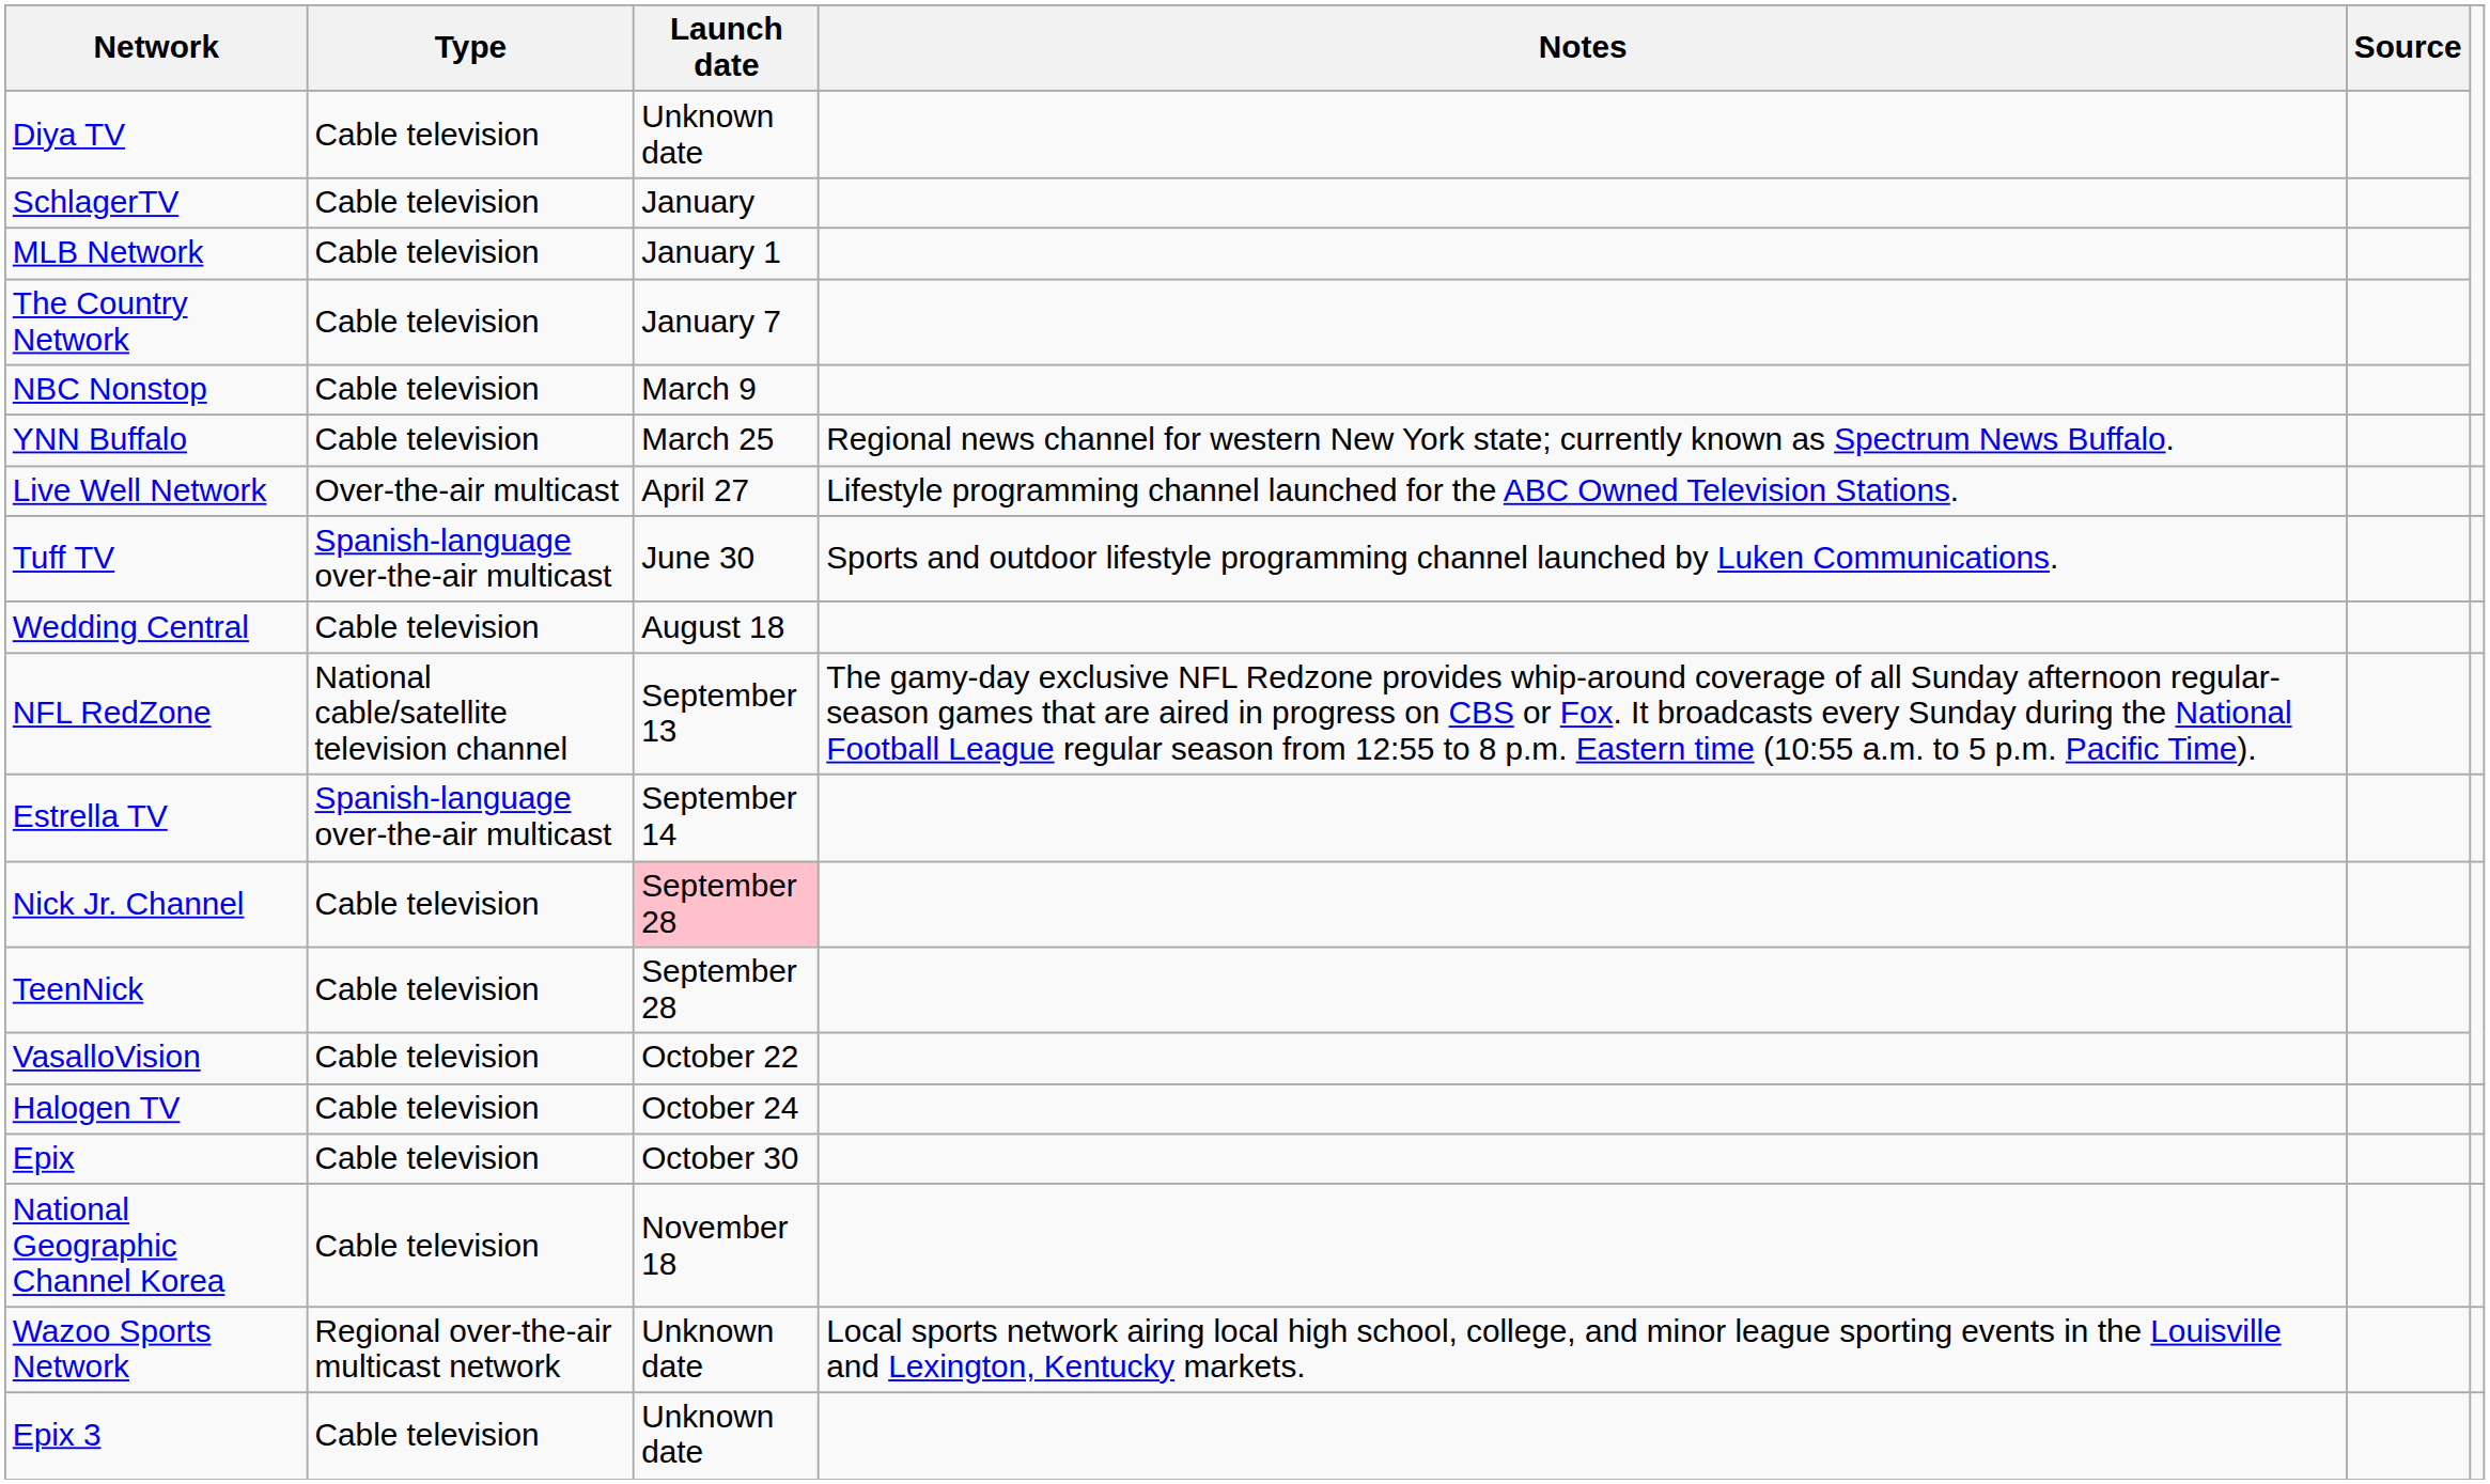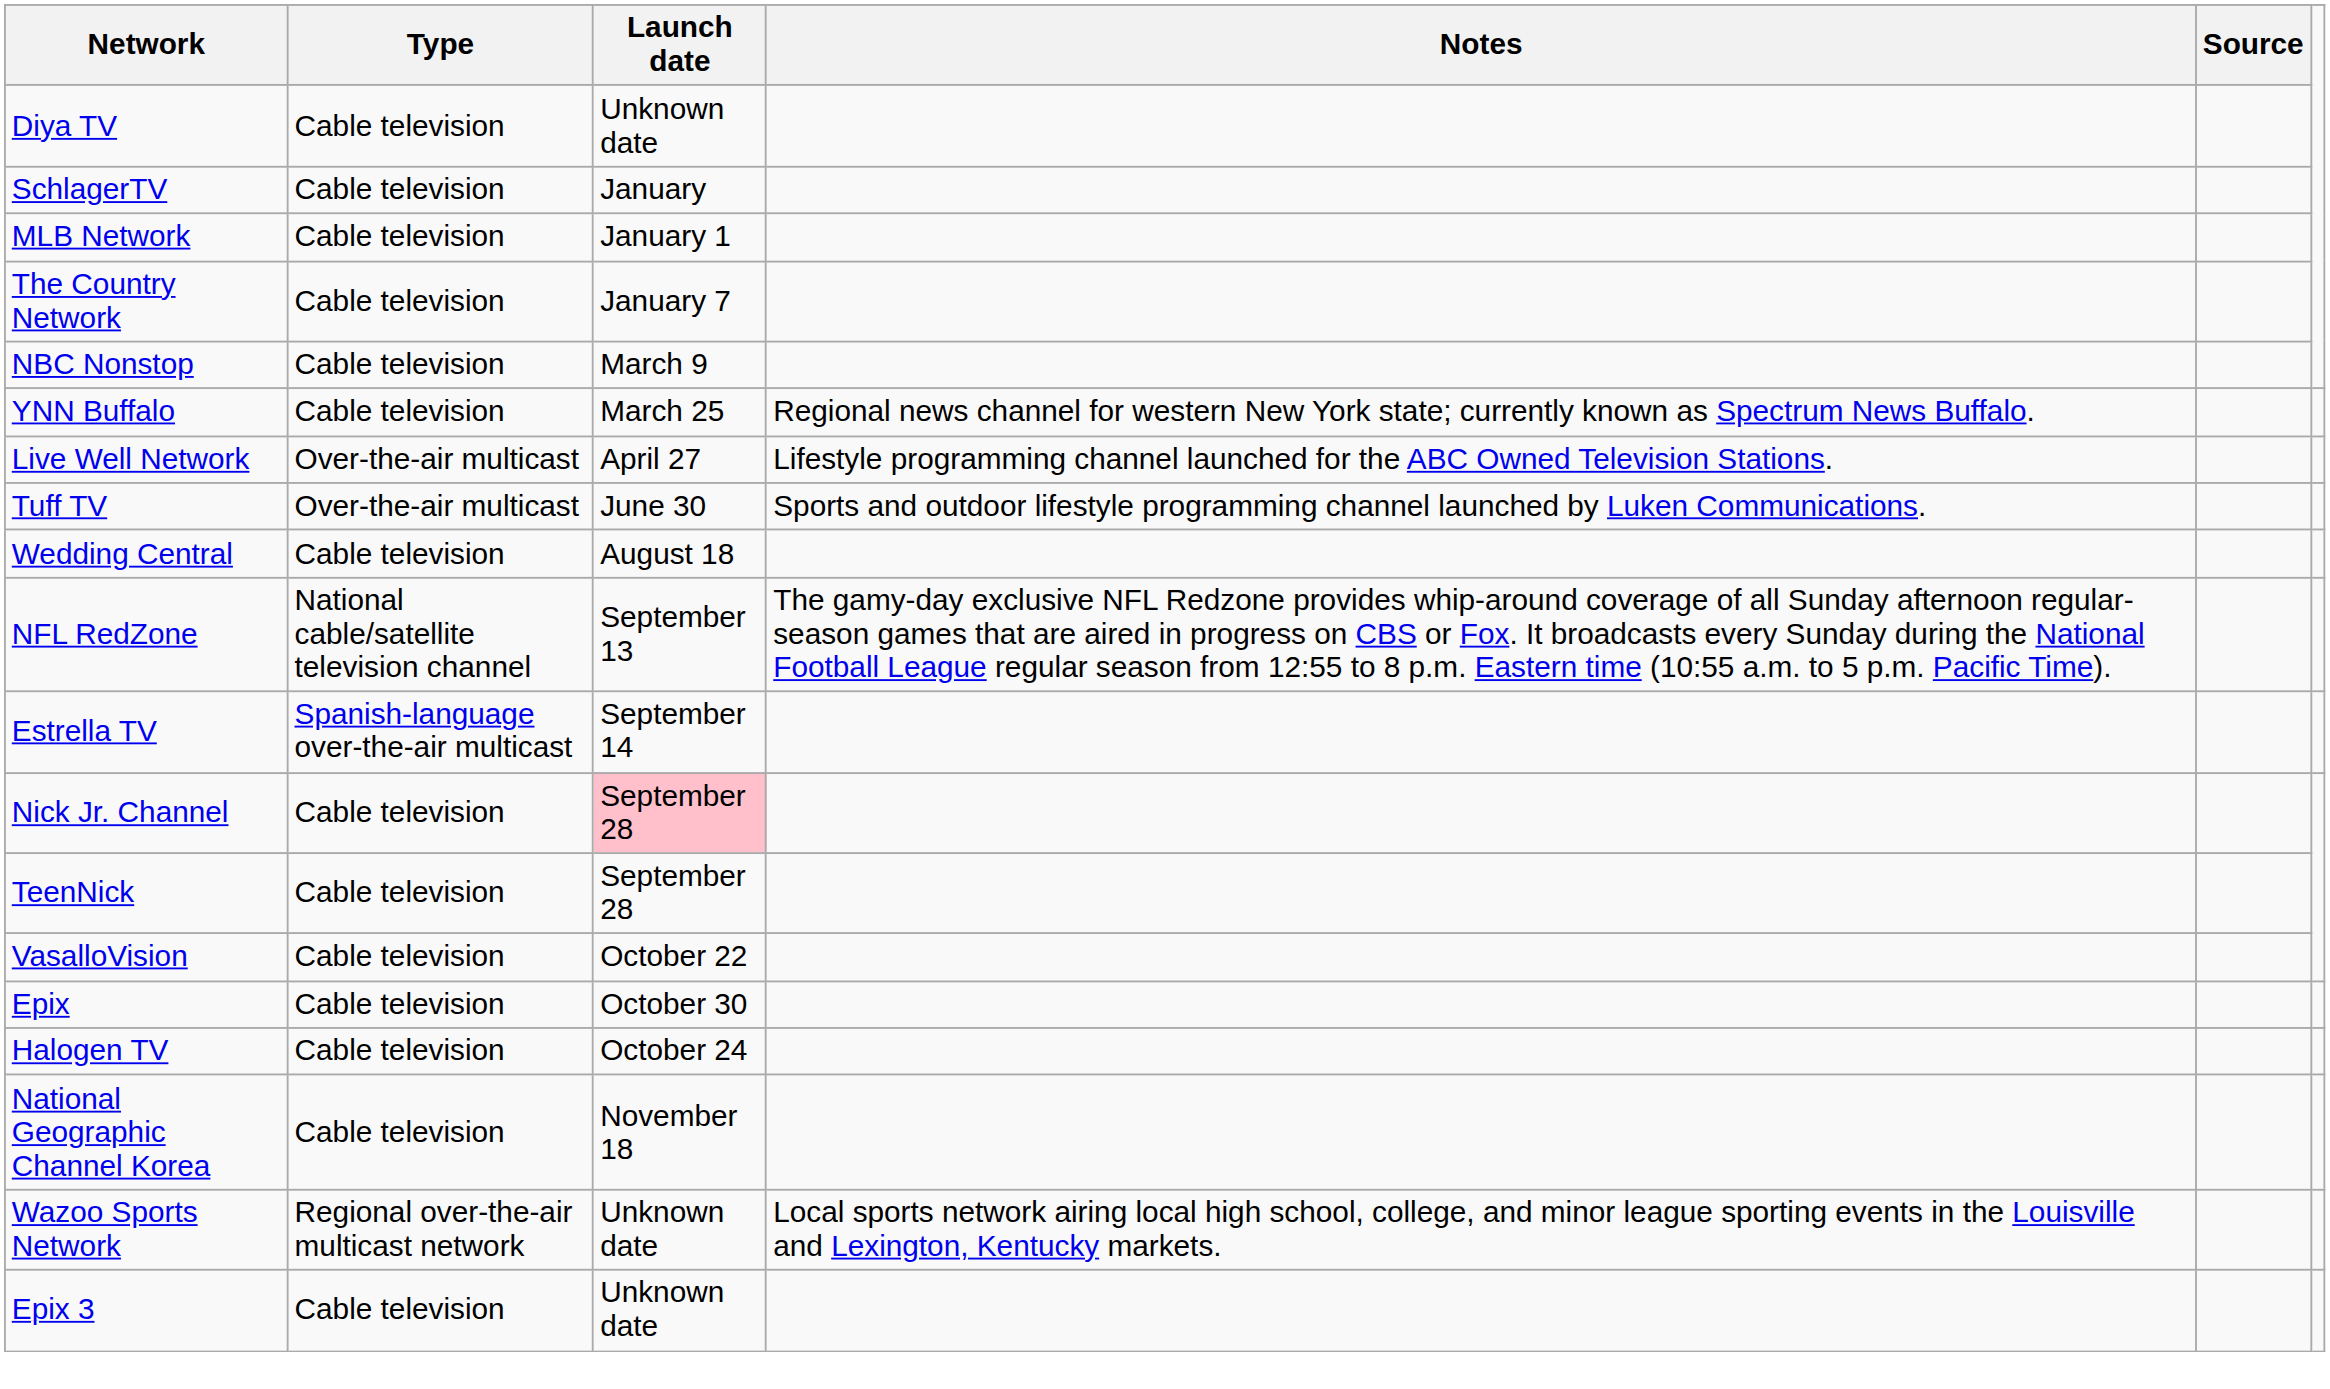 <table class="wikitable sortable">
 <tr>
 <th>Network</th>
 <th>Type</th>
 <th>Launch date</th>
 <th>Notes</th>
 <th>Source</th>
 </tr>
 <tr>
 <td><a href='#'>Diya TV</a></td>
 <td>Cable television</td>
 <td>Unknown date</td>
 <td></td>
 <td></td>
 </tr>
 <tr>
 <td><a href='#'>SchlagerTV</a></td>
 <td>Cable television</td>
 <td>January</td>
 <td></td>
 <td></td>
 </tr>
 <tr>
 <td><a href='#'>MLB Network</a></td>
 <td>Cable television</td>
 <td>January 1</td>
 <td></td>
 <td></td>
 </tr>
 <tr>
 <td><a href='#'>The Country Network</a></td>
 <td>Cable television</td>
 <td>January 7</td>
 <td></td>
 <td></td>
 </tr>
 <tr>
 <td><a href='#'>NBC Nonstop</a></td>
 <td>Cable television</td>
 <td>March 9</td>
 <td></td>
 <td></td>
 </tr>
 <tr>
 <td><a href='#'>YNN Buffalo</a></td>
 <td>Cable television</td>
 <td>March 25</td>
 <td>Regional news channel for western New York state; currently known as <a href='#'>Spectrum News Buffalo</a>.</td>
 <td></td>
 <td></td>
 </tr>
 <tr>
 <td><a href='#'>Live Well Network</a></td>
 <td>Over-the-air multicast</td>
 <td>April 27</td>
 <td>Lifestyle programming channel launched for the <a href='#'>ABC Owned Television Stations</a>.</td>
 <td></td>
 <td></td>
 </tr>
 <tr>
 <td><a href='#'>Tuff TV</a></td>
-<td><a href='#'>Spanish-language</a> over-the-air multicast</td>
+<td>Over-the-air multicast</td>
 <td>June 30</td>
 <td>Sports and outdoor lifestyle programming channel launched by <a href='#'>Luken Communications</a>.</td>
 <td></td>
 <td></td>
 </tr>
 <tr>
 <td><a href='#'>Wedding Central</a></td>
 <td>Cable television</td>
 <td>August 18</td>
 <td></td>
 <td></td>
 </tr>
 <tr>
 <td><a href='#'>NFL RedZone</a></td>
 <td>National cable/satellite television channel</td>
 <td>September 13</td>
 <td>The gamy-day exclusive NFL Redzone provides whip-around coverage of all Sunday afternoon regular-season games that are aired in progress on <a href='#'>CBS</a> or <a href='#'>Fox</a>. It broadcasts every Sunday during the <a href='#'>National Football League</a> regular season from 12:55 to 8 p.m. <a href='#'>Eastern time</a> (10:55 a.m. to 5 p.m. <a href='#'>Pacific Time</a>).</td>
 <td></td>
 <td></td>
 </tr>
 <tr>
 <td><a href='#'>Estrella TV</a></td>
 <td><a href='#'>Spanish-language</a> over-the-air multicast</td>
 <td>September 14</td>
 <td></td>
 <td></td>
 <td></td>
 </tr>
 <tr>
 <td><a href='#'>Nick Jr. Channel</a></td>
 <td>Cable television</td>
 <td style="background: pink;">September 28</td>
 <td></td>
 <td></td>
 </tr>
 <tr>
 <td><a href='#'>TeenNick</a></td>
 <td>Cable television</td>
 <td>September 28</td>
 <td></td>
 <td></td>
 </tr>
 <tr>
 <td><a href='#'>VasalloVision</a></td>
 <td>Cable television</td>
 <td>October 22</td>
 <td></td>
 <td></td>
 </tr>
 <tr>
-<td><a href='#'>Halogen TV</a></td>
+<td><a href='#'>Epix</a></td>
 <td>Cable television</td>
-<td>October 24</td>
+<td>October 30</td>
 <td></td>
 <td></td>
 <td></td>
 </tr>
 <tr>
-<td><a href='#'>Epix</a></td>
+<td><a href='#'>Halogen TV</a></td>
 <td>Cable television</td>
-<td>October 30</td>
+<td>October 24</td>
 <td></td>
 <td></td>
 <td></td>
 </tr>
 <tr>
 <td><a href='#'>National Geographic Channel Korea</a></td>
 <td>Cable television</td>
 <td>November 18</td>
 <td></td>
 <td></td>
 </tr>
 <tr>
 <td><a href='#'>Wazoo Sports Network</a></td>
 <td>Regional over-the-air multicast network</td>
 <td>Unknown date</td>
 <td>Local sports network airing local high school, college, and minor league sporting events in the <a href='#'>Louisville</a> and <a href='#'>Lexington, Kentucky</a> markets.</td>
 <td></td>
 <td></td>
 </tr>
 <tr>
 <td><a href='#'>Epix 3</a></td>
 <td>Cable television</td>
 <td>Unknown date</td>
 <td></td>
 <td></td>
 <td></td>
 </tr>
 </table>
